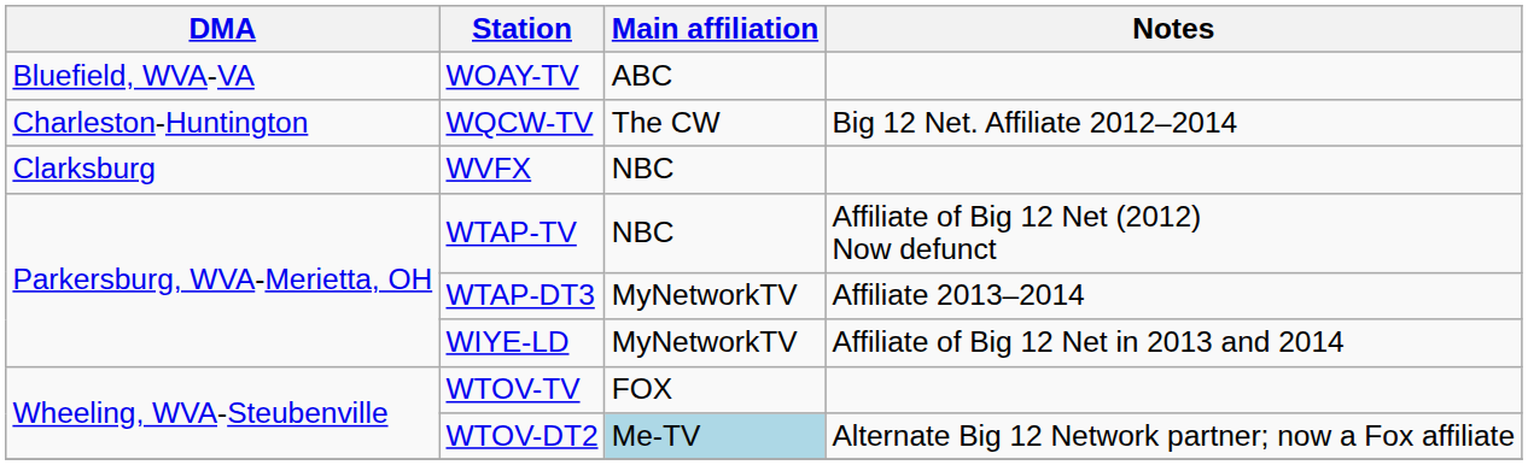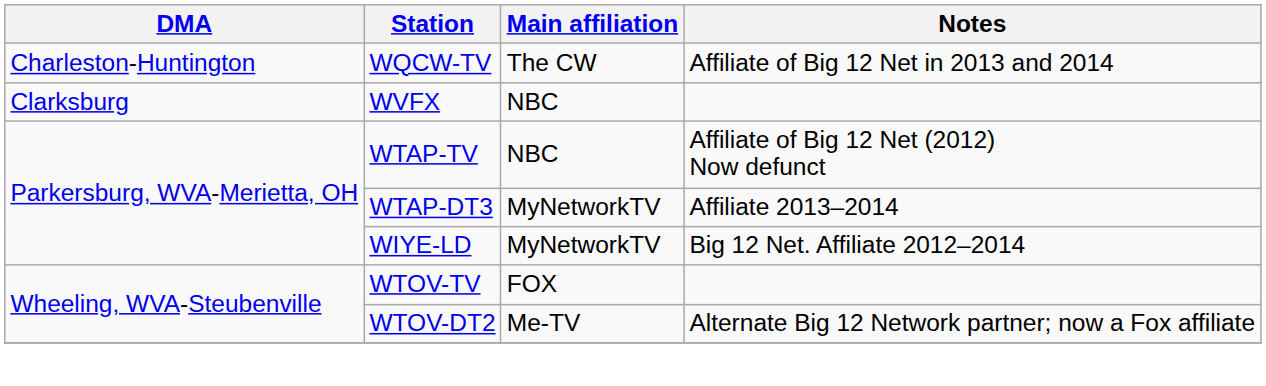 <table class="wikitable">
 <tr>
 <th><a href='#'>DMA</a></th>
 <th><a href='#'>Station</a></th>
 <th><a href='#'>Main affiliation</a> <br>  </th>
 <th>Notes</th>
 </tr>
 <tr>
-<td><a href='#'>Bluefield, WVA</a>-<a href='#'>VA</a></td>
-<td><a href='#'>WOAY-TV</a></td>
-<td>ABC</td>
-<td></td>
-</tr>
-<tr>
 <td><a href='#'>Charleston</a>-<a href='#'>Huntington</a></td>
 <td><a href='#'>WQCW-TV</a></td>
 <td>The CW</td>
-<td>Big 12 Net. Affiliate 2012–2014</td>
+<td>Affiliate of Big 12 Net in 2013 and 2014</td>
 </tr>
 <tr>
 <td><a href='#'>Clarksburg</a></td>
 <td><a href='#'>WVFX</a></td>
 <td>NBC</td>
 <td></td>
 </tr>
 <tr>
 <td rowspan=3><a href='#'>Parkersburg, WVA</a>-<a href='#'>Merietta, OH</a></td>
 <td><a href='#'>WTAP-TV</a></td>
 <td>NBC</td>
 <td>Affiliate of Big 12 Net (2012) <br> Now defunct</td>
 </tr>
 <tr>
 <td><a href='#'>WTAP-DT3</a></td>
 <td>MyNetworkTV</td>
 <td>Affiliate 2013–2014</td>
 </tr>
 <tr>
 <td><a href='#'>WIYE-LD</a></td>
 <td>MyNetworkTV</td>
-<td>Affiliate of Big 12 Net in 2013 and 2014</td>
+<td>Big 12 Net. Affiliate 2012–2014</td>
 </tr>
 <tr>
 <td rowspan=2><a href='#'>Wheeling, WVA</a>-<a href='#'>Steubenville</a></td>
 <td><a href='#'>WTOV-TV</a></td>
 <td>FOX</td>
 <td></td>
 </tr>
 <tr>
 <td><a href='#'>WTOV-DT2</a></td>
-<td style="background: lightblue;">Me-TV</td>
+<td>Me-TV</td>
 <td>Alternate Big 12 Network partner; now a Fox affiliate</td>
 </tr>
 <tr>
 </tr>
 </table>
